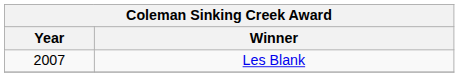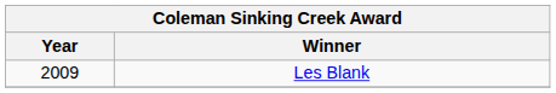 <table class="wikitable" width="40%">
 <tr>
 <th colspan="2" align="center">Coleman Sinking Creek Award</th>
 </tr>
 <tr>
 <th width="20%">Year</th>
 <th width="80%">Winner</th>
 </tr>
 <tr>
-<td align="center">2007</td>
+<td align="center">2009</td>
 <td align="center"><a href='#'>Les Blank</a></td>
 </tr>
 <tr>
 </tr>
 </table>
